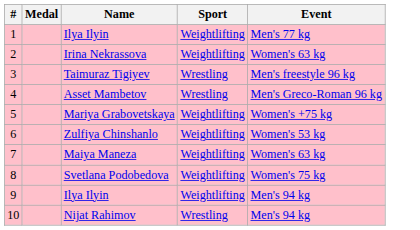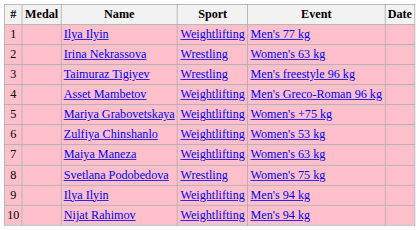 <table class="wikitable sortable" style="font-size: 95%;">
 <tr>
 <th>#</th>
 <th>Medal</th>
 <th>Name</th>
 <th>Sport</th>
 <th>Event</th>
+<th>Date</th>
 </tr>
 <tr bgcolor=pink>
 <td align=center>1</td>
 <td></td>
 <td><a href='#'>Ilya Ilyin</a></td>
 <td><a href='#'>Weightlifting</a></td>
 <td><a href='#'>Men's 77 kg</a></td>
+<td></td>
 </tr>
 <tr bgcolor=pink>
 <td align=center>2</td>
 <td></td>
 <td><a href='#'>Irina Nekrassova</a></td>
-<td><a href='#'>Weightlifting</a></td>
+<td><a href='#'>Wrestling</a></td>
 <td><a href='#'>Women's 63 kg</a></td>
+<td></td>
 </tr>
 <tr bgcolor=pink>
 <td align=center>3</td>
 <td></td>
 <td><a href='#'>Taimuraz Tigiyev</a></td>
 <td><a href='#'>Wrestling</a></td>
 <td><a href='#'>Men's freestyle 96 kg</a></td>
+<td></td>
 </tr>
 <tr bgcolor=pink>
 <td align=center>4</td>
 <td></td>
 <td><a href='#'>Asset Mambetov</a></td>
-<td><a href='#'>Wrestling</a></td>
+<td><a href='#'>Weightlifting</a></td>
 <td><a href='#'>Men's Greco-Roman 96 kg</a></td>
+<td></td>
 </tr>
 <tr bgcolor=pink>
 <td align=center>5</td>
 <td></td>
 <td><a href='#'>Mariya Grabovetskaya</a></td>
 <td><a href='#'>Weightlifting</a></td>
 <td><a href='#'>Women's +75 kg</a></td>
+<td></td>
 </tr>
 <tr bgcolor=pink>
 <td align=center>6</td>
 <td></td>
 <td><a href='#'>Zulfiya Chinshanlo</a></td>
 <td><a href='#'>Weightlifting</a></td>
 <td><a href='#'>Women's 53 kg</a></td>
+<td></td>
 </tr>
 <tr bgcolor=pink>
 <td align=center>7</td>
 <td></td>
 <td><a href='#'>Maiya Maneza</a></td>
 <td><a href='#'>Weightlifting</a></td>
 <td><a href='#'>Women's 63 kg</a></td>
+<td></td>
 </tr>
 <tr bgcolor=pink>
 <td align=center>8</td>
 <td></td>
 <td><a href='#'>Svetlana Podobedova</a></td>
-<td><a href='#'>Weightlifting</a></td>
+<td><a href='#'>Wrestling</a></td>
 <td><a href='#'>Women's 75 kg</a></td>
+<td></td>
 </tr>
 <tr bgcolor=pink>
 <td align=center>9</td>
 <td></td>
 <td><a href='#'>Ilya Ilyin</a></td>
 <td><a href='#'>Weightlifting</a></td>
 <td><a href='#'>Men's 94 kg</a></td>
+<td></td>
 </tr>
 <tr bgcolor=pink>
 <td align=center>10</td>
 <td></td>
 <td><a href='#'>Nijat Rahimov</a></td>
-<td><a href='#'>Wrestling</a></td>
+<td><a href='#'>Weightlifting</a></td>
 <td><a href='#'>Men's 94 kg</a></td>
+<td></td>
 </tr>
 </table>
